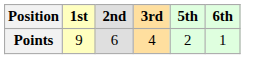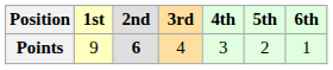 <table class="wikitable" style="font-size:85%; text-align:center">
 <tr>
 <th>Position</th>
 <td style="background:#ffffbf;"> <strong>1st</strong> </td>
 <td style="background:#dfdfdf;"> <strong>2nd</strong> </td>
 <td style="background:#ffdf9f;"> <strong>3rd</strong> </td>
+<td style="background:#dfffdf;"> <strong>4th</strong> </td>
 <td style="background:#dfffdf;"> <strong>5th</strong> </td>
 <td style="background:#dfffdf;"> <strong>6th</strong> </td>
 </tr>
 <tr>
 <th>Points</th>
 <td style="background:#FFFFBF;">9</td>
-<td style="background:#DFDFDF;">6</td>
+<td style="background:#DFDFDF;"><strong>6</strong></td>
 <td style="background:#FFDF9F;">4</td>
+<td style="background:#DFFFDF;">3</td>
 <td style="background:#DFFFDF;">2</td>
 <td style="background:#DFFFDF;">1</td>
 </tr>
 </table>
